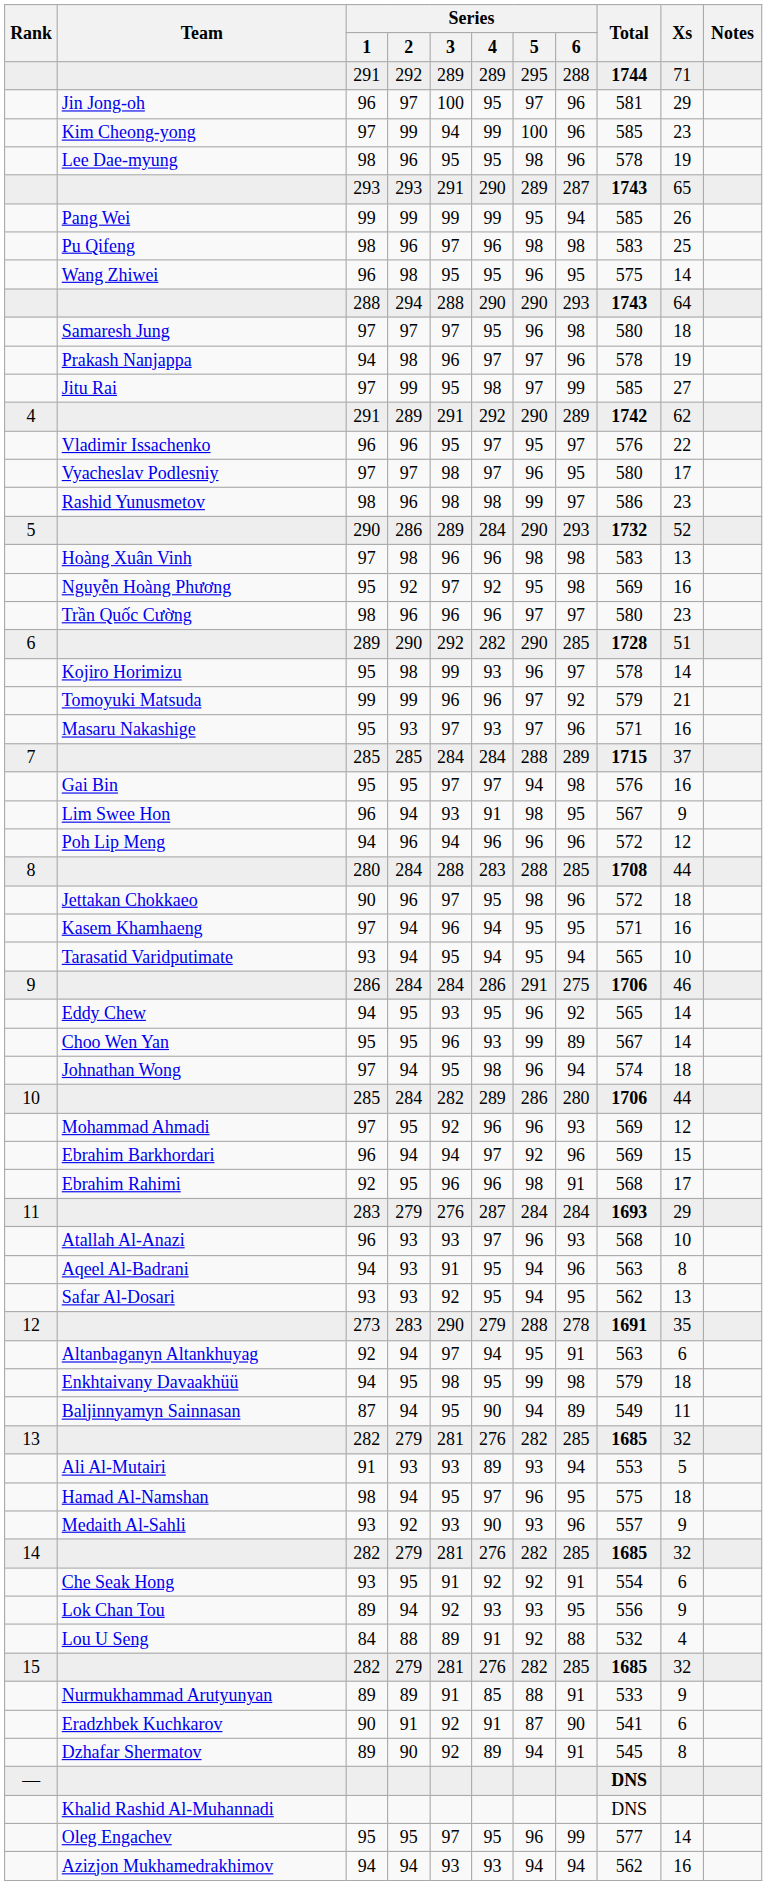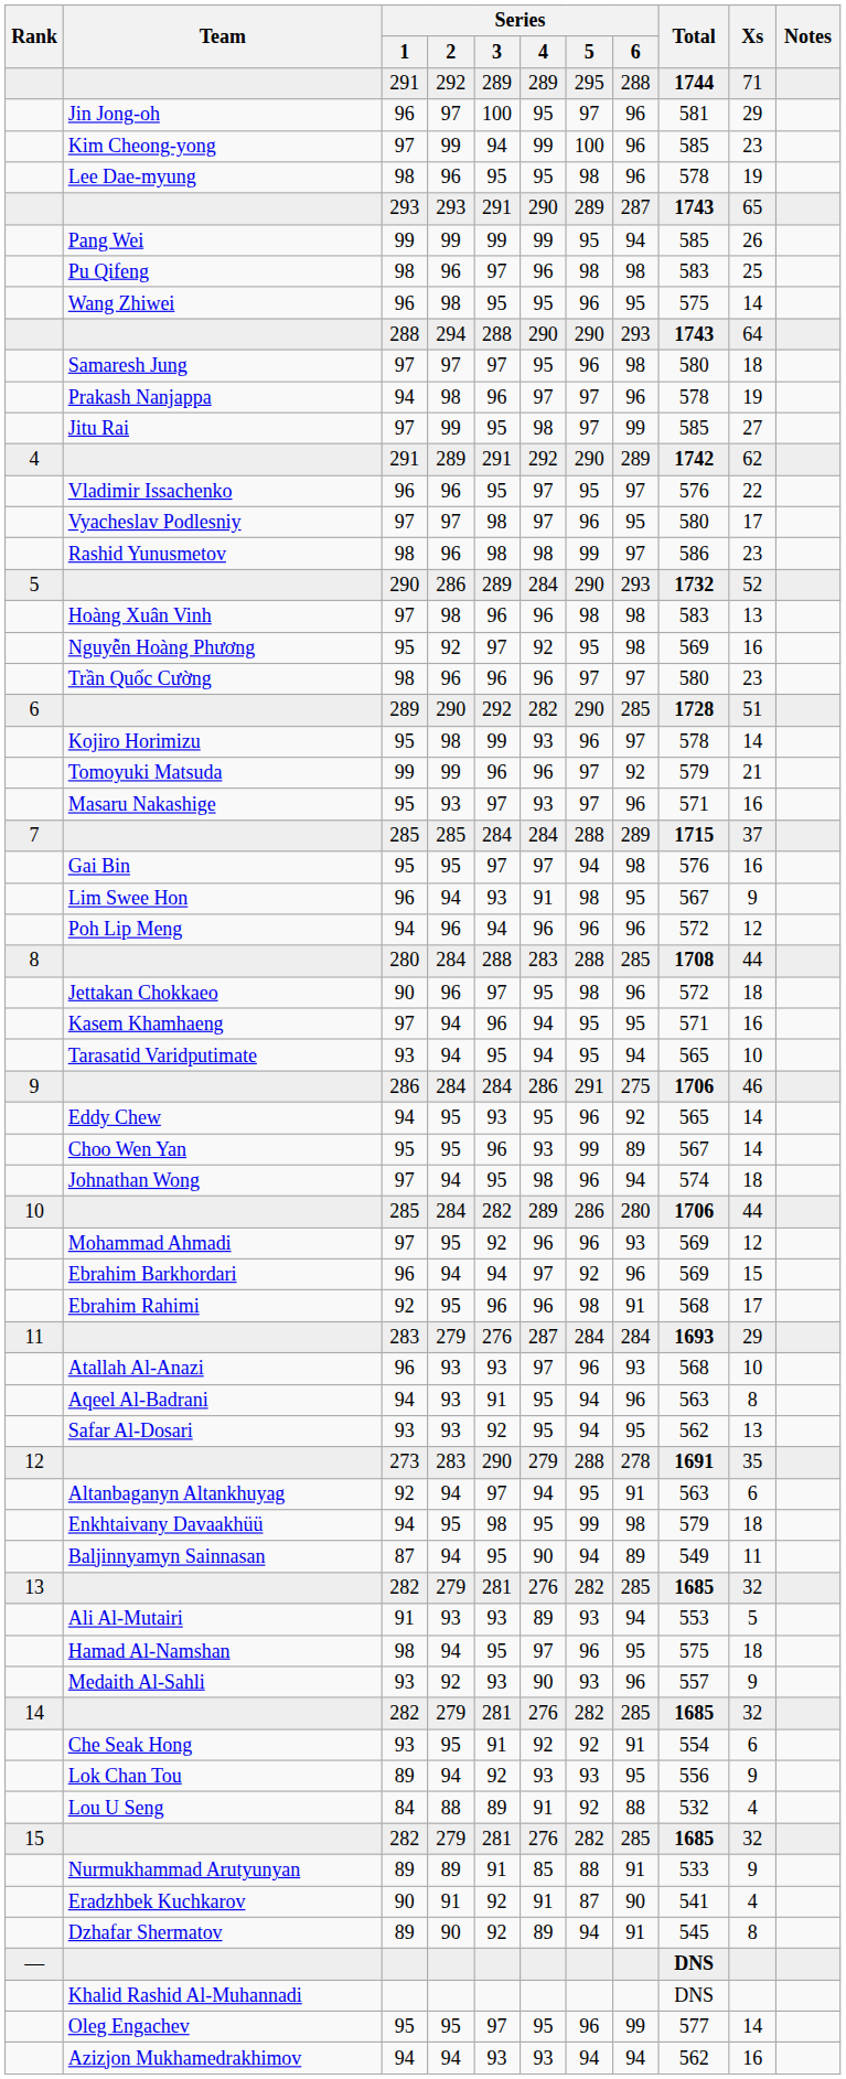 <table class="wikitable" style="text-align:center">
 <tr>
 <th rowspan=2 width=40>Rank</th>
 <th rowspan=2 width=250>Team</th>
 <th colspan=6>Series</th>
 <th rowspan=2 width=50>Total</th>
 <th rowspan=2 width=30>Xs</th>
 <th rowspan=2 width=45>Notes</th>
 </tr>
 <tr>
 <th width=30>1</th>
 <th width=30>2</th>
 <th width=30>3</th>
 <th width=30>4</th>
 <th width=30>5</th>
 <th width=30>6</th>
 </tr>
 <tr bgcolor=eeeeee>
 <td></td>
 <td align=left></td>
 <td>291</td>
 <td>292</td>
 <td>289</td>
 <td>289</td>
 <td>295</td>
 <td>288</td>
 <td><strong>1744</strong></td>
 <td>71</td>
 <td></td>
 </tr>
 <tr>
 <td></td>
 <td align=left><a href='#'>Jin Jong-oh</a></td>
 <td>96</td>
 <td>97</td>
 <td>100</td>
 <td>95</td>
 <td>97</td>
 <td>96</td>
 <td>581</td>
 <td>29</td>
 <td></td>
 </tr>
 <tr>
 <td></td>
 <td align=left><a href='#'>Kim Cheong-yong</a></td>
 <td>97</td>
 <td>99</td>
 <td>94</td>
 <td>99</td>
 <td>100</td>
 <td>96</td>
 <td>585</td>
 <td>23</td>
 <td></td>
 </tr>
 <tr>
 <td></td>
 <td align=left><a href='#'>Lee Dae-myung</a></td>
 <td>98</td>
 <td>96</td>
 <td>95</td>
 <td>95</td>
 <td>98</td>
 <td>96</td>
 <td>578</td>
 <td>19</td>
 <td></td>
 </tr>
 <tr bgcolor=eeeeee>
 <td></td>
 <td align=left></td>
 <td>293</td>
 <td>293</td>
 <td>291</td>
 <td>290</td>
 <td>289</td>
 <td>287</td>
 <td><strong>1743</strong></td>
 <td>65</td>
 <td></td>
 </tr>
 <tr>
 <td></td>
 <td align=left><a href='#'>Pang Wei</a></td>
 <td>99</td>
 <td>99</td>
 <td>99</td>
 <td>99</td>
 <td>95</td>
 <td>94</td>
 <td>585</td>
 <td>26</td>
 <td></td>
 </tr>
 <tr>
 <td></td>
 <td align=left><a href='#'>Pu Qifeng</a></td>
 <td>98</td>
 <td>96</td>
 <td>97</td>
 <td>96</td>
 <td>98</td>
 <td>98</td>
 <td>583</td>
 <td>25</td>
 <td></td>
 </tr>
 <tr>
 <td></td>
 <td align=left><a href='#'>Wang Zhiwei</a></td>
 <td>96</td>
 <td>98</td>
 <td>95</td>
 <td>95</td>
 <td>96</td>
 <td>95</td>
 <td>575</td>
 <td>14</td>
 <td></td>
 </tr>
 <tr bgcolor=eeeeee>
 <td></td>
 <td align=left></td>
 <td>288</td>
 <td>294</td>
 <td>288</td>
 <td>290</td>
 <td>290</td>
 <td>293</td>
 <td><strong>1743</strong></td>
 <td>64</td>
 <td></td>
 </tr>
 <tr>
 <td></td>
 <td align=left><a href='#'>Samaresh Jung</a></td>
 <td>97</td>
 <td>97</td>
 <td>97</td>
 <td>95</td>
 <td>96</td>
 <td>98</td>
 <td>580</td>
 <td>18</td>
 <td></td>
 </tr>
 <tr>
 <td></td>
 <td align=left><a href='#'>Prakash Nanjappa</a></td>
 <td>94</td>
 <td>98</td>
 <td>96</td>
 <td>97</td>
 <td>97</td>
 <td>96</td>
 <td>578</td>
 <td>19</td>
 <td></td>
 </tr>
 <tr>
 <td></td>
 <td align=left><a href='#'>Jitu Rai</a></td>
 <td>97</td>
 <td>99</td>
 <td>95</td>
 <td>98</td>
 <td>97</td>
 <td>99</td>
 <td>585</td>
 <td>27</td>
 <td></td>
 </tr>
 <tr bgcolor=eeeeee>
 <td>4</td>
 <td align=left></td>
 <td>291</td>
 <td>289</td>
 <td>291</td>
 <td>292</td>
 <td>290</td>
 <td>289</td>
 <td><strong>1742</strong></td>
 <td>62</td>
 <td></td>
 </tr>
 <tr>
 <td></td>
 <td align=left><a href='#'>Vladimir Issachenko</a></td>
 <td>96</td>
 <td>96</td>
 <td>95</td>
 <td>97</td>
 <td>95</td>
 <td>97</td>
 <td>576</td>
 <td>22</td>
 <td></td>
 </tr>
 <tr>
 <td></td>
 <td align=left><a href='#'>Vyacheslav Podlesniy</a></td>
 <td>97</td>
 <td>97</td>
 <td>98</td>
 <td>97</td>
 <td>96</td>
 <td>95</td>
 <td>580</td>
 <td>17</td>
 <td></td>
 </tr>
 <tr>
 <td></td>
 <td align=left><a href='#'>Rashid Yunusmetov</a></td>
 <td>98</td>
 <td>96</td>
 <td>98</td>
 <td>98</td>
 <td>99</td>
 <td>97</td>
 <td>586</td>
 <td>23</td>
 <td></td>
 </tr>
 <tr bgcolor=eeeeee>
 <td>5</td>
 <td align=left></td>
 <td>290</td>
 <td>286</td>
 <td>289</td>
 <td>284</td>
 <td>290</td>
 <td>293</td>
 <td><strong>1732</strong></td>
 <td>52</td>
 <td></td>
 </tr>
 <tr>
 <td></td>
 <td align=left><a href='#'>Hoàng Xuân Vinh</a></td>
 <td>97</td>
 <td>98</td>
 <td>96</td>
 <td>96</td>
 <td>98</td>
 <td>98</td>
 <td>583</td>
 <td>13</td>
 <td></td>
 </tr>
 <tr>
 <td></td>
 <td align=left><a href='#'>Nguyễn Hoàng Phương</a></td>
 <td>95</td>
 <td>92</td>
 <td>97</td>
 <td>92</td>
 <td>95</td>
 <td>98</td>
 <td>569</td>
 <td>16</td>
 <td></td>
 </tr>
 <tr>
 <td></td>
 <td align=left><a href='#'>Trần Quốc Cường</a></td>
 <td>98</td>
 <td>96</td>
 <td>96</td>
 <td>96</td>
 <td>97</td>
 <td>97</td>
 <td>580</td>
 <td>23</td>
 <td></td>
 </tr>
 <tr bgcolor=eeeeee>
 <td>6</td>
 <td align=left></td>
 <td>289</td>
 <td>290</td>
 <td>292</td>
 <td>282</td>
 <td>290</td>
 <td>285</td>
 <td><strong>1728</strong></td>
 <td>51</td>
 <td></td>
 </tr>
 <tr>
 <td></td>
 <td align=left><a href='#'>Kojiro Horimizu</a></td>
 <td>95</td>
 <td>98</td>
 <td>99</td>
 <td>93</td>
 <td>96</td>
 <td>97</td>
 <td>578</td>
 <td>14</td>
 <td></td>
 </tr>
 <tr>
 <td></td>
 <td align=left><a href='#'>Tomoyuki Matsuda</a></td>
 <td>99</td>
 <td>99</td>
 <td>96</td>
 <td>96</td>
 <td>97</td>
 <td>92</td>
 <td>579</td>
 <td>21</td>
 <td></td>
 </tr>
 <tr>
 <td></td>
 <td align=left><a href='#'>Masaru Nakashige</a></td>
 <td>95</td>
 <td>93</td>
 <td>97</td>
 <td>93</td>
 <td>97</td>
 <td>96</td>
 <td>571</td>
 <td>16</td>
 <td></td>
 </tr>
 <tr bgcolor=eeeeee>
 <td>7</td>
 <td align=left></td>
 <td>285</td>
 <td>285</td>
 <td>284</td>
 <td>284</td>
 <td>288</td>
 <td>289</td>
 <td><strong>1715</strong></td>
 <td>37</td>
 <td></td>
 </tr>
 <tr>
 <td></td>
 <td align=left><a href='#'>Gai Bin</a></td>
 <td>95</td>
 <td>95</td>
 <td>97</td>
 <td>97</td>
 <td>94</td>
 <td>98</td>
 <td>576</td>
 <td>16</td>
 <td></td>
 </tr>
 <tr>
 <td></td>
 <td align=left><a href='#'>Lim Swee Hon</a></td>
 <td>96</td>
 <td>94</td>
 <td>93</td>
 <td>91</td>
 <td>98</td>
 <td>95</td>
 <td>567</td>
 <td>9</td>
 <td></td>
 </tr>
 <tr>
 <td></td>
 <td align=left><a href='#'>Poh Lip Meng</a></td>
 <td>94</td>
 <td>96</td>
 <td>94</td>
 <td>96</td>
 <td>96</td>
 <td>96</td>
 <td>572</td>
 <td>12</td>
 <td></td>
 </tr>
 <tr bgcolor=eeeeee>
 <td>8</td>
 <td align=left></td>
 <td>280</td>
 <td>284</td>
 <td>288</td>
 <td>283</td>
 <td>288</td>
 <td>285</td>
 <td><strong>1708</strong></td>
 <td>44</td>
 <td></td>
 </tr>
 <tr>
 <td></td>
 <td align=left><a href='#'>Jettakan Chokkaeo</a></td>
 <td>90</td>
 <td>96</td>
 <td>97</td>
 <td>95</td>
 <td>98</td>
 <td>96</td>
 <td>572</td>
 <td>18</td>
 <td></td>
 </tr>
 <tr>
 <td></td>
 <td align=left><a href='#'>Kasem Khamhaeng</a></td>
 <td>97</td>
 <td>94</td>
 <td>96</td>
 <td>94</td>
 <td>95</td>
 <td>95</td>
 <td>571</td>
 <td>16</td>
 <td></td>
 </tr>
 <tr>
 <td></td>
 <td align=left><a href='#'>Tarasatid Varidputimate</a></td>
 <td>93</td>
 <td>94</td>
 <td>95</td>
 <td>94</td>
 <td>95</td>
 <td>94</td>
 <td>565</td>
 <td>10</td>
 <td></td>
 </tr>
 <tr bgcolor=eeeeee>
 <td>9</td>
 <td align=left></td>
 <td>286</td>
 <td>284</td>
 <td>284</td>
 <td>286</td>
 <td>291</td>
 <td>275</td>
 <td><strong>1706</strong></td>
 <td>46</td>
 <td></td>
 </tr>
 <tr>
 <td></td>
 <td align=left><a href='#'>Eddy Chew</a></td>
 <td>94</td>
 <td>95</td>
 <td>93</td>
 <td>95</td>
 <td>96</td>
 <td>92</td>
 <td>565</td>
 <td>14</td>
 <td></td>
 </tr>
 <tr>
 <td></td>
 <td align=left><a href='#'>Choo Wen Yan</a></td>
 <td>95</td>
 <td>95</td>
 <td>96</td>
 <td>93</td>
 <td>99</td>
 <td>89</td>
 <td>567</td>
 <td>14</td>
 <td></td>
 </tr>
 <tr>
 <td></td>
 <td align=left><a href='#'>Johnathan Wong</a></td>
 <td>97</td>
 <td>94</td>
 <td>95</td>
 <td>98</td>
 <td>96</td>
 <td>94</td>
 <td>574</td>
 <td>18</td>
 <td></td>
 </tr>
 <tr bgcolor=eeeeee>
 <td>10</td>
 <td align=left></td>
 <td>285</td>
 <td>284</td>
 <td>282</td>
 <td>289</td>
 <td>286</td>
 <td>280</td>
 <td><strong>1706</strong></td>
 <td>44</td>
 <td></td>
 </tr>
 <tr>
 <td></td>
 <td align=left><a href='#'>Mohammad Ahmadi</a></td>
 <td>97</td>
 <td>95</td>
 <td>92</td>
 <td>96</td>
 <td>96</td>
 <td>93</td>
 <td>569</td>
 <td>12</td>
 <td></td>
 </tr>
 <tr>
 <td></td>
 <td align=left><a href='#'>Ebrahim Barkhordari</a></td>
 <td>96</td>
 <td>94</td>
 <td>94</td>
 <td>97</td>
 <td>92</td>
 <td>96</td>
 <td>569</td>
 <td>15</td>
 <td></td>
 </tr>
 <tr>
 <td></td>
 <td align=left><a href='#'>Ebrahim Rahimi</a></td>
 <td>92</td>
 <td>95</td>
 <td>96</td>
 <td>96</td>
 <td>98</td>
 <td>91</td>
 <td>568</td>
 <td>17</td>
 <td></td>
 </tr>
 <tr bgcolor=eeeeee>
 <td>11</td>
 <td align=left></td>
 <td>283</td>
 <td>279</td>
 <td>276</td>
 <td>287</td>
 <td>284</td>
 <td>284</td>
 <td><strong>1693</strong></td>
 <td>29</td>
 <td></td>
 </tr>
 <tr>
 <td></td>
 <td align=left><a href='#'>Atallah Al-Anazi</a></td>
 <td>96</td>
 <td>93</td>
 <td>93</td>
 <td>97</td>
 <td>96</td>
 <td>93</td>
 <td>568</td>
 <td>10</td>
 <td></td>
 </tr>
 <tr>
 <td></td>
 <td align=left><a href='#'>Aqeel Al-Badrani</a></td>
 <td>94</td>
 <td>93</td>
 <td>91</td>
 <td>95</td>
 <td>94</td>
 <td>96</td>
 <td>563</td>
 <td>8</td>
 <td></td>
 </tr>
 <tr>
 <td></td>
 <td align=left><a href='#'>Safar Al-Dosari</a></td>
 <td>93</td>
 <td>93</td>
 <td>92</td>
 <td>95</td>
 <td>94</td>
 <td>95</td>
 <td>562</td>
 <td>13</td>
 <td></td>
 </tr>
 <tr bgcolor=eeeeee>
 <td>12</td>
 <td align=left></td>
 <td>273</td>
 <td>283</td>
 <td>290</td>
 <td>279</td>
 <td>288</td>
 <td>278</td>
 <td><strong>1691</strong></td>
 <td>35</td>
 <td></td>
 </tr>
 <tr>
 <td></td>
 <td align=left><a href='#'>Altanbaganyn Altankhuyag</a></td>
 <td>92</td>
 <td>94</td>
 <td>97</td>
 <td>94</td>
 <td>95</td>
 <td>91</td>
 <td>563</td>
 <td>6</td>
 <td></td>
 </tr>
 <tr>
 <td></td>
 <td align=left><a href='#'>Enkhtaivany Davaakhüü</a></td>
 <td>94</td>
 <td>95</td>
 <td>98</td>
 <td>95</td>
 <td>99</td>
 <td>98</td>
 <td>579</td>
 <td>18</td>
 <td></td>
 </tr>
 <tr>
 <td></td>
 <td align=left><a href='#'>Baljinnyamyn Sainnasan</a></td>
 <td>87</td>
 <td>94</td>
 <td>95</td>
 <td>90</td>
 <td>94</td>
 <td>89</td>
 <td>549</td>
 <td>11</td>
 <td></td>
 </tr>
 <tr bgcolor=eeeeee>
 <td>13</td>
 <td align=left></td>
 <td>282</td>
 <td>279</td>
 <td>281</td>
 <td>276</td>
 <td>282</td>
 <td>285</td>
 <td><strong>1685</strong></td>
 <td>32</td>
 <td></td>
 </tr>
 <tr>
 <td></td>
 <td align=left><a href='#'>Ali Al-Mutairi</a></td>
 <td>91</td>
 <td>93</td>
 <td>93</td>
 <td>89</td>
 <td>93</td>
 <td>94</td>
 <td>553</td>
 <td>5</td>
 <td></td>
 </tr>
 <tr>
 <td></td>
 <td align=left><a href='#'>Hamad Al-Namshan</a></td>
 <td>98</td>
 <td>94</td>
 <td>95</td>
 <td>97</td>
 <td>96</td>
 <td>95</td>
 <td>575</td>
 <td>18</td>
 <td></td>
 </tr>
 <tr>
 <td></td>
 <td align=left><a href='#'>Medaith Al-Sahli</a></td>
 <td>93</td>
 <td>92</td>
 <td>93</td>
 <td>90</td>
 <td>93</td>
 <td>96</td>
 <td>557</td>
 <td>9</td>
 <td></td>
 </tr>
 <tr bgcolor=eeeeee>
 <td>14</td>
 <td align=left></td>
 <td>282</td>
 <td>279</td>
 <td>281</td>
 <td>276</td>
 <td>282</td>
 <td>285</td>
 <td><strong>1685</strong></td>
 <td>32</td>
 <td></td>
 </tr>
 <tr>
 <td></td>
 <td align=left><a href='#'>Che Seak Hong</a></td>
 <td>93</td>
 <td>95</td>
 <td>91</td>
 <td>92</td>
 <td>92</td>
 <td>91</td>
 <td>554</td>
 <td>6</td>
 <td></td>
 </tr>
 <tr>
 <td></td>
 <td align=left><a href='#'>Lok Chan Tou</a></td>
 <td>89</td>
 <td>94</td>
 <td>92</td>
 <td>93</td>
 <td>93</td>
 <td>95</td>
 <td>556</td>
 <td>9</td>
 <td></td>
 </tr>
 <tr>
 <td></td>
 <td align=left><a href='#'>Lou U Seng</a></td>
 <td>84</td>
 <td>88</td>
 <td>89</td>
 <td>91</td>
 <td>92</td>
 <td>88</td>
 <td>532</td>
 <td>4</td>
 <td></td>
 </tr>
 <tr bgcolor=eeeeee>
 <td>15</td>
 <td align=left></td>
 <td>282</td>
 <td>279</td>
 <td>281</td>
 <td>276</td>
 <td>282</td>
 <td>285</td>
 <td><strong>1685</strong></td>
 <td>32</td>
 <td></td>
 </tr>
 <tr>
 <td></td>
 <td align=left><a href='#'>Nurmukhammad Arutyunyan</a></td>
 <td>89</td>
 <td>89</td>
 <td>91</td>
 <td>85</td>
 <td>88</td>
 <td>91</td>
 <td>533</td>
 <td>9</td>
 <td></td>
 </tr>
 <tr>
 <td></td>
 <td align=left><a href='#'>Eradzhbek Kuchkarov</a></td>
 <td>90</td>
 <td>91</td>
 <td>92</td>
 <td>91</td>
 <td>87</td>
 <td>90</td>
 <td>541</td>
-<td>6</td>
+<td>4</td>
 <td></td>
 </tr>
 <tr>
 <td></td>
 <td align=left><a href='#'>Dzhafar Shermatov</a></td>
 <td>89</td>
 <td>90</td>
 <td>92</td>
 <td>89</td>
 <td>94</td>
 <td>91</td>
 <td>545</td>
 <td>8</td>
 <td></td>
 </tr>
 <tr bgcolor=eeeeee>
 <td>—</td>
 <td align=left></td>
 <td></td>
 <td></td>
 <td></td>
 <td></td>
 <td></td>
 <td></td>
 <td><strong>DNS</strong></td>
 <td></td>
 <td></td>
 </tr>
 <tr>
 <td></td>
 <td align=left><a href='#'>Khalid Rashid Al-Muhannadi</a></td>
 <td></td>
 <td></td>
 <td></td>
 <td></td>
 <td></td>
 <td></td>
 <td>DNS</td>
 <td></td>
 <td></td>
 </tr>
 <tr>
 <td></td>
 <td align=left><a href='#'>Oleg Engachev</a></td>
 <td>95</td>
 <td>95</td>
 <td>97</td>
 <td>95</td>
 <td>96</td>
 <td>99</td>
 <td>577</td>
 <td>14</td>
 <td></td>
 </tr>
 <tr>
 <td></td>
 <td align=left><a href='#'>Azizjon Mukhamedrakhimov</a></td>
 <td>94</td>
 <td>94</td>
 <td>93</td>
 <td>93</td>
 <td>94</td>
 <td>94</td>
 <td>562</td>
 <td>16</td>
 <td></td>
 </tr>
 </table>
